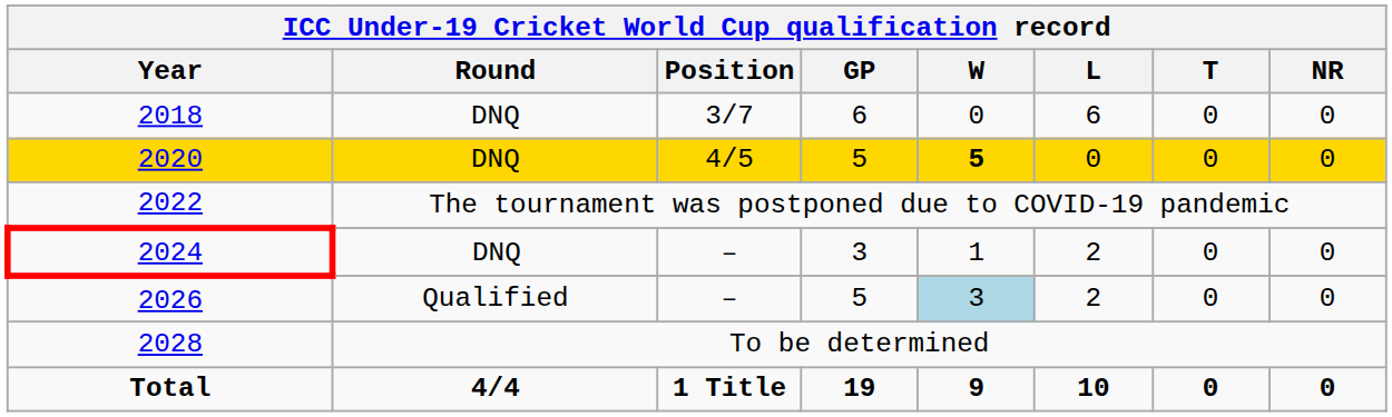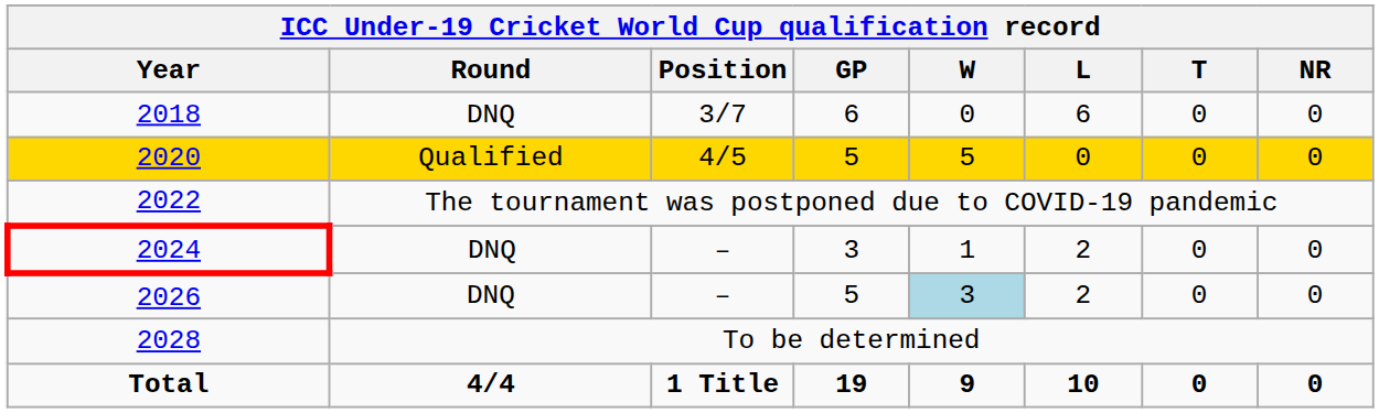 <table class="wikitable" style="text-align: center; width=900px;">
 <tr>
 <th colspan=9><a href='#'>ICC Under-19 Cricket World Cup qualification</a> record</th>
 </tr>
 <tr>
 <th width=150>Year</th>
 <th width=150>Round</th>
 <th width=50>Position</th>
 <th width=50>GP</th>
 <th width=50>W</th>
 <th width=50>L</th>
 <th width=50>T</th>
 <th width=50>NR</th>
 </tr>
 <tr>
 <td> <a href='#'>2018</a></td>
 <td>DNQ</td>
 <td>3/7</td>
 <td>6</td>
 <td>0</td>
 <td>6</td>
 <td>0</td>
 <td>0</td>
 </tr>
 <tr bgcolor=gold>
 <td> <a href='#'>2020</a></td>
-<td>DNQ</td>
+<td>Qualified</td>
 <td>4/5</td>
 <td>5</td>
-<td><strong>5</strong></td>
+<td>5</td>
 <td>0</td>
 <td>0</td>
 <td>0</td>
 </tr>
 <tr>
 <td> <a href='#'>2022</a></td>
 <td colspan=8>The tournament was postponed due to COVID-19 pandemic</td>
 </tr>
 <tr>
 <td style="border: 3px solid red"> <a href='#'>2024</a></td>
 <td>DNQ</td>
 <td>–</td>
 <td>3</td>
 <td>1</td>
 <td>2</td>
 <td>0</td>
 <td>0</td>
 </tr>
 <tr>
 <td> <a href='#'>2026</a></td>
-<td>Qualified</td>
+<td>DNQ</td>
 <td>–</td>
 <td>5</td>
 <td style="background: lightblue;">3</td>
 <td>2</td>
 <td>0</td>
 <td>0</td>
 </tr>
 <tr>
 <td> <a href='#'>2028</a></td>
 <td rowspan=1 colspan=8>To be determined</td>
 </tr>
 <tr>
 <td><strong>Total</strong></td>
 <td><strong>4/4</strong></td>
 <td><strong>1 Title</strong></td>
 <td><strong>19</strong></td>
 <td><strong>9</strong></td>
 <td><strong>10</strong></td>
 <td><strong>0</strong></td>
 <td><strong>0</strong></td>
 </tr>
 </table>
